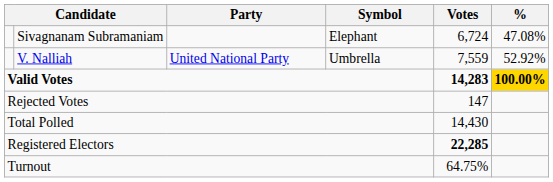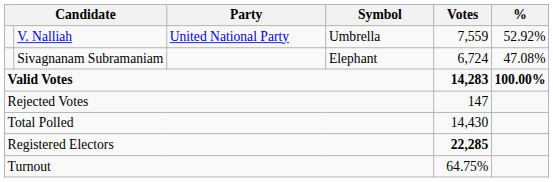 <table class="wikitable" border="1" style="text-align:right;">
 <tr>
 <th align=left colspan=2 width="180">Candidate</th>
 <th align=left width="180">Party</th>
 <th align=left width="120">Symbol</th>
 <th align=left width="60">Votes</th>
 <th align=left width="60">%</th>
+</tr>
+<tr>
+<td bgcolor=> </td>
+<td align=left><a href='#'>V. Nalliah</a></td>
+<td align=left><a href='#'>United National Party</a></td>
+<td align=left>Umbrella</td>
+<td>7,559</td>
+<td>52.92%</td>
 </tr>
 <tr>
 <td></td>
 <td align=left>Sivagnanam Subramaniam</td>
 <td></td>
 <td align=left>Elephant</td>
 <td>6,724</td>
 <td>47.08%</td>
 </tr>
 <tr>
-<td bgcolor=> </td>
-<td align=left><a href='#'>V. Nalliah</a></td>
-<td align=left><a href='#'>United National Party</a></td>
-<td align=left>Umbrella</td>
-<td>7,559</td>
-<td>52.92%</td>
-</tr>
-<tr>
 <td align=left colspan=4><strong>Valid Votes</strong></td>
 <td><strong>14,283</strong></td>
-<td style="background: gold;"><strong>100.00%</strong></td>
+<td><strong>100.00%</strong></td>
 </tr>
 <tr>
 <td align=left colspan=4>Rejected Votes</td>
 <td>147</td>
 <td></td>
 </tr>
 <tr>
 <td align=left colspan=4>Total Polled</td>
 <td>14,430</td>
 <td></td>
 </tr>
 <tr>
 <td align=left colspan=4>Registered Electors</td>
 <td><strong>22,285</strong></td>
 <td></td>
 </tr>
 <tr>
 <td align=left colspan=4>Turnout</td>
 <td>64.75%</td>
 <td></td>
 </tr>
 </table>
